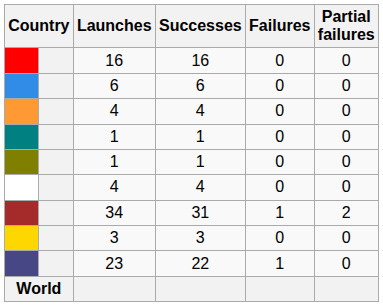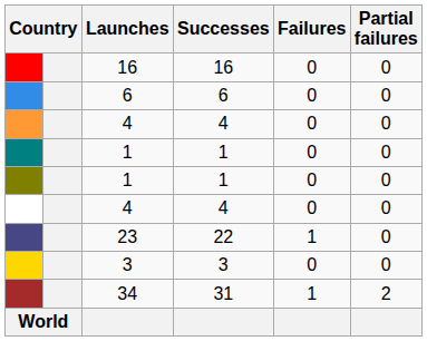 <table class="wikitable sortable" style="text-align:center;">
 <tr>
 <th colspan=2>Country</th>
 <th>Launches</th>
 <th>Successes</th>
 <th>Failures</th>
 <th>Partial <br> failures</th>
 </tr>
 <tr>
 <th style="background:#ff0000;"></th>
 <th style="text-align:left;"></th>
 <td>16</td>
 <td>16</td>
 <td>0</td>
 <td>0</td>
 </tr>
 <tr>
 <th style="background:#318ce7;"></th>
 <th style="text-align:left;"></th>
 <td>6</td>
 <td>6</td>
 <td>0</td>
 <td>0</td>
 </tr>
 <tr>
 <th style="background:#ff9933;"></th>
 <th style="text-align:left;"></th>
 <td>4</td>
 <td>4</td>
 <td>0</td>
 <td>0</td>
 </tr>
 <tr>
 <th style="background:#008080;"></th>
 <th style="text-align:left;"></th>
 <td>1</td>
 <td>1</td>
 <td>0</td>
 <td>0</td>
 </tr>
 <tr>
 <th style="background:#808000;"></th>
 <th style="text-align:left;"></th>
 <td>1</td>
 <td>1</td>
 <td>0</td>
 <td>0</td>
 </tr>
 <tr>
 <th style="background:#ffffff;"></th>
 <th style="text-align:left;"></th>
 <td>4</td>
 <td>4</td>
 <td>0</td>
 <td>0</td>
 </tr>
 <tr>
-<th style="background:#a52a2a;"></th>
+<th style="background:#484785;"></th>
 <th style="text-align:left;"></th>
-<td>34</td>
-<td>31</td>
+<td>23</td>
+<td>22</td>
 <td>1</td>
-<td>2</td>
+<td>0</td>
 </tr>
 <tr>
 <th style="background:#ffd700;"></th>
 <th style="text-align:left;"></th>
 <td>3</td>
 <td>3</td>
 <td>0</td>
 <td>0</td>
 </tr>
 <tr>
-<th style="background:#484785;"></th>
+<th style="background:#a52a2a;"></th>
 <th style="text-align:left;"></th>
-<td>23</td>
-<td>22</td>
+<td>34</td>
+<td>31</td>
 <td>1</td>
-<td>0</td>
+<td>2</td>
 </tr>
 <tr class="sortbottom">
 <th colspan="2">World</th>
 <th></th>
 <th></th>
 <th></th>
 <th></th>
 </tr>
 </table>
